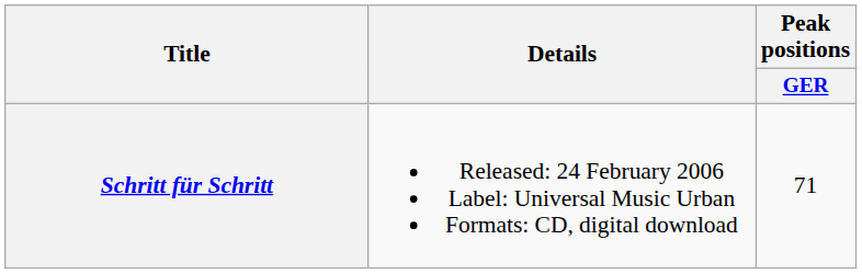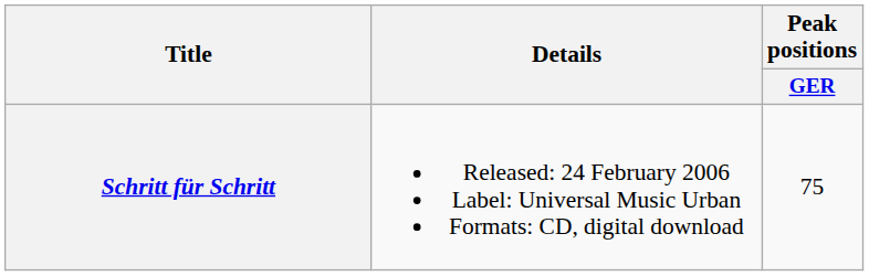 <table class="wikitable plainrowheaders" style="text-align:center;" border="1">
 <tr>
 <th scope="col" rowspan="2" style="width:15em;">Title</th>
 <th scope="col" rowspan="2" style="width:16em;">Details</th>
 <th scope="col">Peak positions</th>
 </tr>
 <tr>
 <th scope="col" style="width:3em;font-size:90%;"><a href='#'>GER</a><br></th>
 </tr>
 <tr>
 <th scope="row"><em><a href='#'>Schritt für Schritt</a></em></th>
 <td><br><ul><li>Released: 24 February 2006</li><li>Label: Universal Music Urban</li><li>Formats: CD, digital download</li></ul></td>
-<td>71</td>
+<td>75</td>
 </tr>
 </table>
